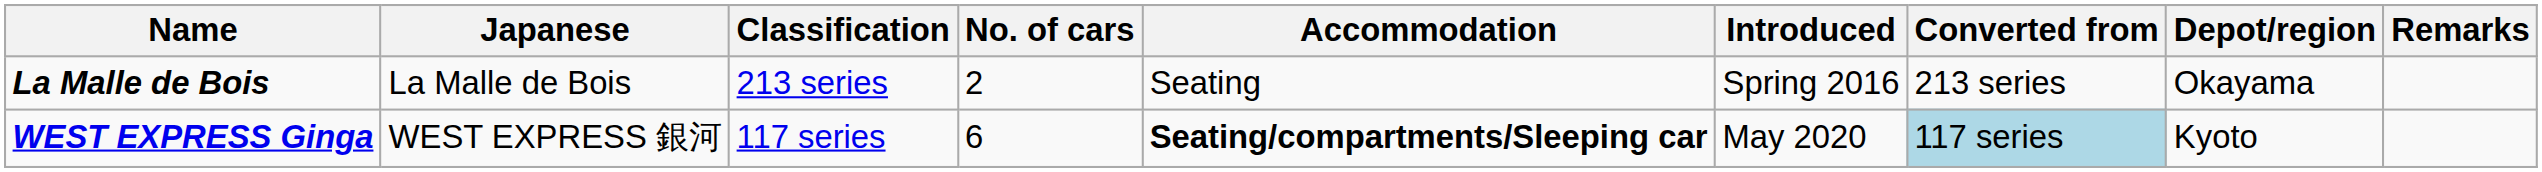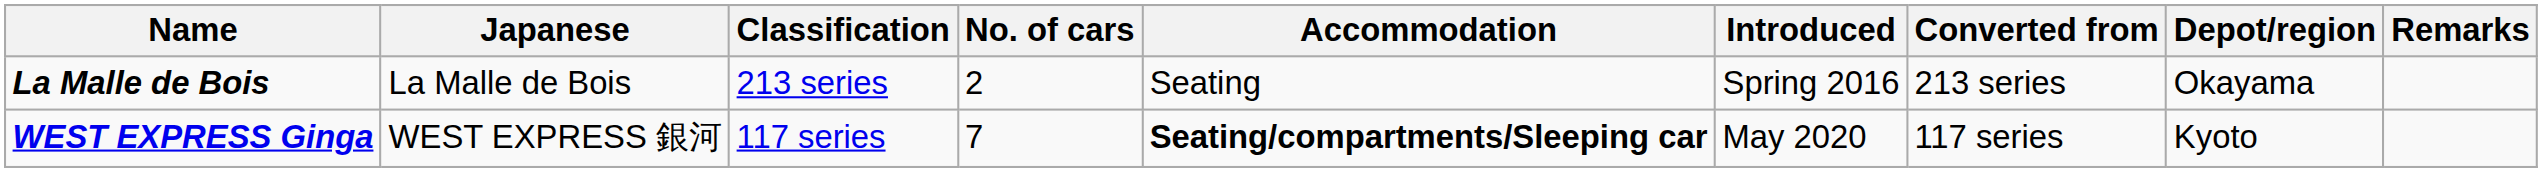 <table class="wikitable">
 <tr>
 <th>Name</th>
 <th>Japanese</th>
 <th>Classification</th>
 <th>No. of cars</th>
 <th>Accommodation</th>
 <th>Introduced</th>
 <th>Converted from</th>
 <th>Depot/region</th>
 <th>Remarks</th>
 </tr>
 <tr>
 <td><strong><em>La Malle de Bois</em></strong></td>
 <td>La Malle de Bois</td>
 <td><a href='#'>213 series</a></td>
 <td>2</td>
 <td>Seating</td>
 <td>Spring 2016</td>
 <td>213 series</td>
 <td>Okayama</td>
 <td></td>
 </tr>
 <tr>
 <td><strong><em><a href='#'>WEST EXPRESS Ginga</a></em></strong></td>
 <td>WEST EXPRESS 銀河</td>
 <td><a href='#'>117 series</a></td>
-<td>6</td>
+<td>7</td>
 <td><strong>Seating/compartments/Sleeping car</strong></td>
 <td>May 2020</td>
-<td style="background: lightblue;">117 series</td>
+<td>117 series</td>
 <td>Kyoto</td>
 <td></td>
 </tr>
 </table>
